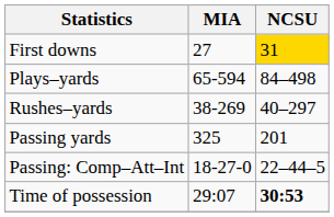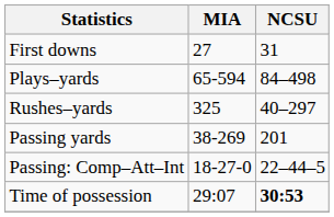 <table class="wikitable">
 <tr>
 <th>Statistics</th>
 <th>MIA</th>
 <th>NCSU</th>
 </tr>
 <tr>
 <td>First downs</td>
 <td>27</td>
-<td style="background: gold;">31</td>
+<td>31</td>
 </tr>
 <tr>
 <td>Plays–yards</td>
 <td>65-594</td>
 <td>84–498</td>
 </tr>
 <tr>
 <td>Rushes–yards</td>
-<td>38-269</td>
+<td>325</td>
 <td>40–297</td>
 </tr>
 <tr>
 <td>Passing yards</td>
-<td>325</td>
+<td>38-269</td>
 <td>201</td>
 </tr>
 <tr>
 <td>Passing: Comp–Att–Int</td>
 <td>18-27-0</td>
 <td>22–44–5</td>
 </tr>
 <tr>
 <td>Time of possession</td>
 <td>29:07</td>
 <td><strong>30:53</strong></td>
 </tr>
 <tr>
 </tr>
 </table>
